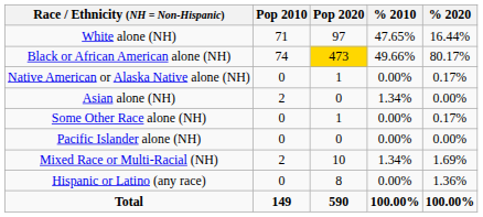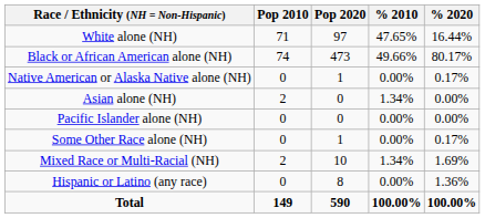 <table class="wikitable" style="text-align:center;">
 <tr>
 <th>Race / Ethnicity <small>(<em>NH = Non-Hispanic</em>)</small></th>
 <th>Pop 2010</th>
 <th>Pop 2020</th>
 <th>% 2010</th>
 <th>% 2020</th>
 </tr>
 <tr>
 <td><a href='#'>White</a> alone (NH)</td>
 <td>71</td>
 <td>97</td>
 <td>47.65%</td>
 <td>16.44%</td>
 </tr>
 <tr>
 <td><a href='#'>Black or African American</a> alone (NH)</td>
 <td>74</td>
-<td style="background: gold;">473</td>
+<td>473</td>
 <td>49.66%</td>
 <td>80.17%</td>
 </tr>
 <tr>
 <td><a href='#'>Native American</a> or <a href='#'>Alaska Native</a> alone (NH)</td>
 <td>0</td>
 <td>1</td>
 <td>0.00%</td>
 <td>0.17%</td>
 </tr>
 <tr>
 <td><a href='#'>Asian</a> alone (NH)</td>
 <td>2</td>
 <td>0</td>
 <td>1.34%</td>
 <td>0.00%</td>
 </tr>
 <tr>
+<td><a href='#'>Pacific Islander</a> alone (NH)</td>
+<td>0</td>
+<td>0</td>
+<td>0.00%</td>
+<td>0.00%</td>
+</tr>
+<tr>
 <td><a href='#'>Some Other Race</a> alone (NH)</td>
 <td>0</td>
 <td>1</td>
 <td>0.00%</td>
 <td>0.17%</td>
-</tr>
-<tr>
-<td><a href='#'>Pacific Islander</a> alone (NH)</td>
-<td>0</td>
-<td>0</td>
-<td>0.00%</td>
-<td>0.00%</td>
 </tr>
 <tr>
 <td><a href='#'>Mixed Race or Multi-Racial</a> (NH)</td>
 <td>2</td>
 <td>10</td>
 <td>1.34%</td>
 <td>1.69%</td>
 </tr>
 <tr>
 <td><a href='#'>Hispanic or Latino</a> (any race)</td>
 <td>0</td>
 <td>8</td>
 <td>0.00%</td>
 <td>1.36%</td>
 </tr>
 <tr>
 <td><strong>Total</strong></td>
 <td><strong>149</strong></td>
 <td><strong>590</strong></td>
 <td><strong>100.00%</strong></td>
 <td><strong>100.00%</strong></td>
 </tr>
 </table>
